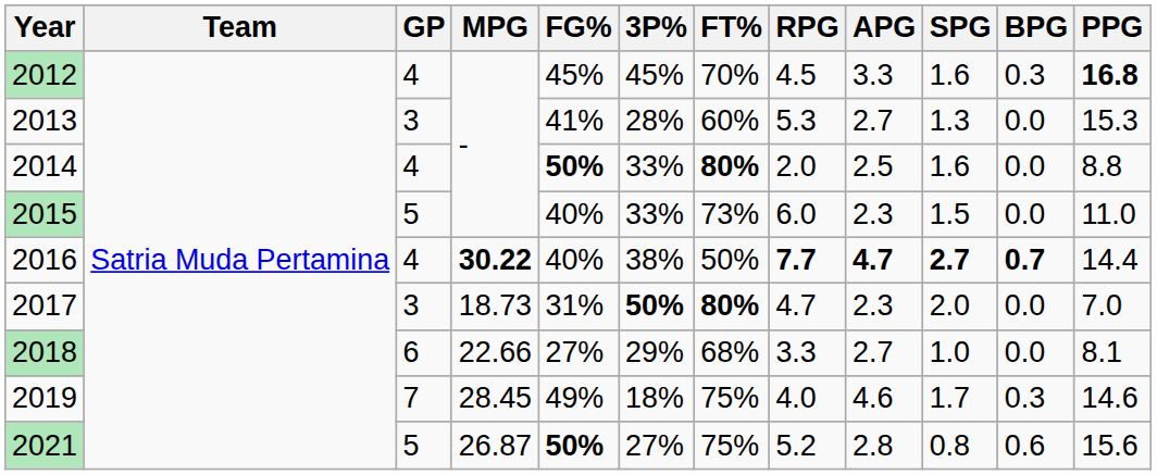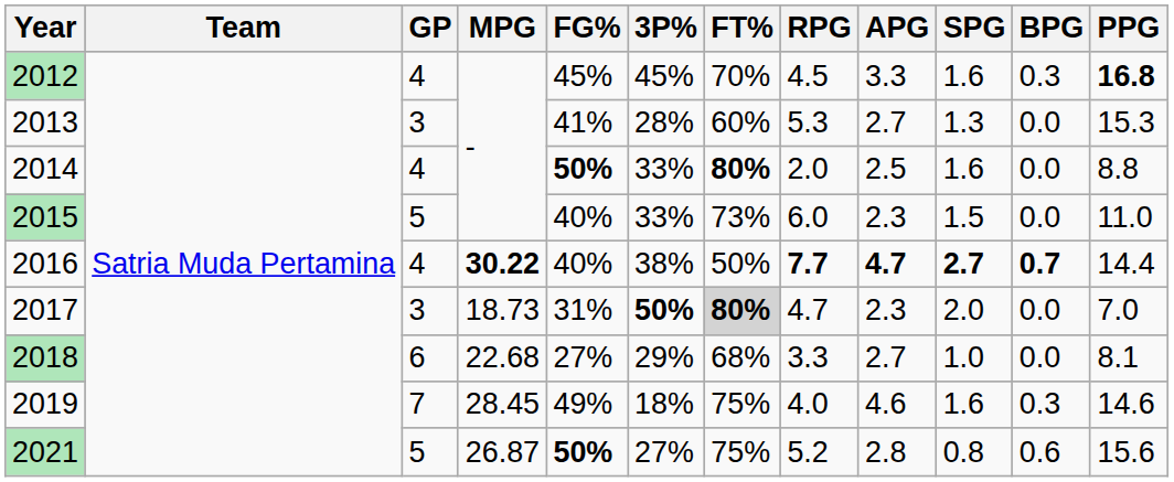 <table class="wikitable sortable">
 <tr>
 <th>Year</th>
 <th>Team</th>
 <th>GP</th>
 <th>MPG</th>
 <th>FG%</th>
 <th>3P%</th>
 <th>FT%</th>
 <th>RPG</th>
 <th>APG</th>
 <th>SPG</th>
 <th>BPG</th>
 <th>PPG</th>
 </tr>
 <tr>
 <td style="text-align:left; background:#afe6ba;">2012</td>
 <td rowspan="9"><a href='#'>Satria Muda Pertamina</a></td>
 <td>4</td>
 <td rowspan="4">-</td>
 <td>45%</td>
 <td>45%</td>
 <td>70%</td>
 <td>4.5</td>
 <td>3.3</td>
 <td>1.6</td>
 <td>0.3</td>
 <td><strong>16.8</strong></td>
 </tr>
 <tr>
 <td>2013</td>
 <td>3</td>
 <td>41%</td>
 <td>28%</td>
 <td>60%</td>
 <td>5.3</td>
 <td>2.7</td>
 <td>1.3</td>
 <td>0.0</td>
 <td>15.3</td>
 </tr>
 <tr>
 <td>2014</td>
 <td>4</td>
 <td><strong>50%</strong></td>
 <td>33%</td>
 <td><strong>80%</strong></td>
 <td>2.0</td>
 <td>2.5</td>
 <td>1.6</td>
 <td>0.0</td>
 <td>8.8</td>
 </tr>
 <tr>
 <td style="text-align:left; background:#afe6ba;">2015</td>
 <td>5</td>
 <td>40%</td>
 <td>33%</td>
 <td>73%</td>
 <td>6.0</td>
 <td>2.3</td>
 <td>1.5</td>
 <td>0.0</td>
 <td>11.0</td>
 </tr>
 <tr>
 <td>2016</td>
 <td>4</td>
 <td><strong>30.22</strong></td>
 <td>40%</td>
 <td>38%</td>
 <td>50%</td>
 <td><strong>7.7</strong></td>
 <td><strong>4.7</strong></td>
 <td><strong>2.7</strong></td>
 <td><strong>0.7</strong></td>
 <td>14.4</td>
 </tr>
 <tr>
 <td>2017</td>
 <td>3</td>
 <td>18.73</td>
 <td>31%</td>
 <td><strong>50%</strong></td>
-<td><strong>80%</strong></td>
+<td style="background: lightgrey;"><strong>80%</strong></td>
 <td>4.7</td>
 <td>2.3</td>
 <td>2.0</td>
 <td>0.0</td>
 <td>7.0</td>
 </tr>
 <tr>
 <td style="text-align:left; background:#afe6ba;">2018</td>
 <td>6</td>
-<td>22.66</td>
+<td>22.68</td>
 <td>27%</td>
 <td>29%</td>
 <td>68%</td>
 <td>3.3</td>
 <td>2.7</td>
 <td>1.0</td>
 <td>0.0</td>
 <td>8.1</td>
 </tr>
 <tr>
 <td>2019</td>
 <td>7</td>
 <td>28.45</td>
 <td>49%</td>
 <td>18%</td>
 <td>75%</td>
 <td>4.0</td>
 <td>4.6</td>
-<td>1.7</td>
+<td>1.6</td>
 <td>0.3</td>
 <td>14.6</td>
 </tr>
 <tr>
 <td style="text-align:left; background:#afe6ba;">2021</td>
 <td>5</td>
 <td>26.87</td>
 <td><strong>50%</strong></td>
 <td>27%</td>
 <td>75%</td>
 <td>5.2</td>
 <td>2.8</td>
 <td>0.8</td>
 <td>0.6</td>
 <td>15.6</td>
 </tr>
 </table>
